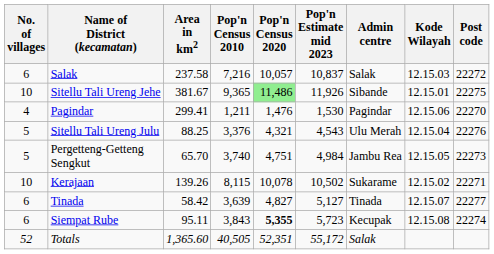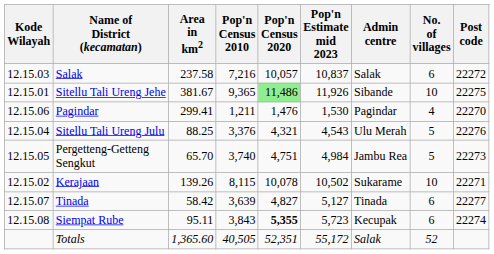 <table class="sortable wikitable">
 <tr>
-<th>No.<br> of<br>villages</th>
+<th>Kode <br>Wilayah</th>
 <th>Name of<br>District<br>(<em>kecamatan</em>)</th>
 <th>Area<br>in <br>km<sup>2</sup></th>
 <th>Pop'n<br>Census<br>2010</th>
 <th>Pop'n<br>Census<br>2020</th>
 <th>Pop'n<br>Estimate<br>mid<br>2023</th>
 <th>Admin<br> centre</th>
-<th>Kode <br>Wilayah</th>
+<th>No.<br> of<br>villages</th>
 <th>Post<br>code</th>
 </tr>
 <tr>
-<td align="center">6</td>
+<td>12.15.03</td>
 <td><a href='#'>Salak</a></td>
 <td align="right">237.58</td>
 <td align="right">7,216</td>
 <td align="right">10,057</td>
 <td align="right">10,837</td>
 <td>Salak</td>
-<td>12.15.03</td>
+<td align="center">6</td>
 <td>22272</td>
 </tr>
 <tr>
-<td align="center">10</td>
+<td>12.15.01</td>
 <td><a href='#'>Sitellu Tali Ureng Jehe</a></td>
 <td align="right">381.67</td>
 <td align="right">9,365</td>
 <td align="right" style="background: lightgreen;">11,486</td>
 <td align="right">11,926</td>
 <td>Sibande</td>
-<td>12.15.01</td>
+<td align="center">10</td>
 <td>22275</td>
 </tr>
 <tr>
-<td align="center">4</td>
+<td>12.15.06</td>
 <td><a href='#'>Pagindar</a></td>
 <td align="right">299.41</td>
 <td align="right">1,211</td>
 <td align="right">1,476</td>
 <td align="right">1,530</td>
 <td>Pagindar</td>
-<td>12.15.06</td>
+<td align="center">4</td>
 <td>22270</td>
 </tr>
 <tr>
-<td align="center">5</td>
+<td>12.15.04</td>
 <td><a href='#'>Sitellu Tali Ureng Julu</a></td>
 <td align="right">88.25</td>
 <td align="right">3,376</td>
 <td align="right">4,321</td>
 <td align="right">4,543</td>
 <td>Ulu Merah</td>
-<td>12.15.04</td>
+<td align="center">5</td>
 <td>22276</td>
 </tr>
 <tr>
-<td align="center">5</td>
+<td>12.15.05</td>
 <td>Pergetteng-Getteng<br>Sengkut</td>
 <td align="right">65.70</td>
 <td align="right">3,740</td>
 <td align="right">4,751</td>
 <td align="right">4,984</td>
 <td>Jambu Rea</td>
-<td>12.15.05</td>
+<td align="center">5</td>
 <td>22273</td>
 </tr>
 <tr>
-<td align="center">10</td>
+<td>12.15.02</td>
 <td><a href='#'>Kerajaan</a></td>
 <td align="right">139.26</td>
 <td align="right">8,115</td>
 <td align="right">10,078</td>
 <td align="right">10,502</td>
 <td>Sukarame</td>
-<td>12.15.02</td>
+<td align="center">10</td>
 <td>22271</td>
 </tr>
 <tr>
-<td align="center">6</td>
+<td>12.15.07</td>
 <td><a href='#'>Tinada</a></td>
 <td align="right">58.42</td>
 <td align="right">3,639</td>
 <td align="right">4,827</td>
 <td align="right">5,127</td>
 <td>Tinada</td>
-<td>12.15.07</td>
+<td align="center">6</td>
 <td>22277</td>
 </tr>
 <tr>
-<td align="center">6</td>
+<td>12.15.08</td>
 <td><a href='#'>Siempat Rube</a></td>
 <td align="right">95.11</td>
 <td align="right">3,843</td>
 <td align="right"><strong>5,355</strong></td>
 <td align="right">5,723</td>
 <td>Kecupak</td>
-<td>12.15.08</td>
+<td align="center">6</td>
 <td>22274</td>
 </tr>
 <tr>
-<td align="center"><em>52</em></td>
+<td></td>
 <td><em>Totals</em></td>
 <td align="right"><em>1,365.60</em></td>
 <td align="right"><em>40,505</em></td>
 <td align="right"><em>52,351</em></td>
 <td align="right"><em>55,172</em></td>
 <td><em>Salak</em></td>
-<td></td>
+<td align="center"><em>52</em></td>
 <td></td>
 </tr>
 </table>
